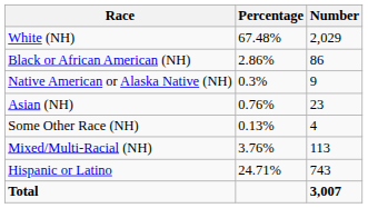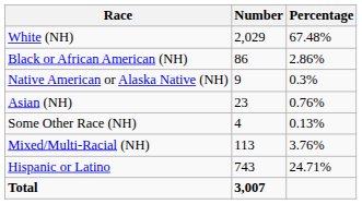 <table class="wikitable">
 <tr>
 <th>Race</th>
+<th>Number</th>
 <th>Percentage</th>
-<th>Number</th>
 </tr>
 <tr>
 <td><a href='#'>White</a> (NH)</td>
+<td>2,029</td>
 <td>67.48%</td>
-<td>2,029</td>
 </tr>
 <tr>
 <td><a href='#'>Black or African American</a> (NH)</td>
+<td>86</td>
 <td>2.86%</td>
-<td>86</td>
 </tr>
 <tr>
 <td><a href='#'>Native American</a> or <a href='#'>Alaska Native</a> (NH)</td>
+<td>9</td>
 <td>0.3%</td>
-<td>9</td>
 </tr>
 <tr>
 <td><a href='#'>Asian</a> (NH)</td>
+<td>23</td>
 <td>0.76%</td>
-<td>23</td>
 </tr>
 <tr>
 <td>Some Other Race (NH)</td>
+<td>4</td>
 <td>0.13%</td>
-<td>4</td>
 </tr>
 <tr>
 <td><a href='#'>Mixed/Multi-Racial</a> (NH)</td>
+<td>113</td>
 <td>3.76%</td>
-<td>113</td>
 </tr>
 <tr>
 <td><a href='#'>Hispanic or Latino</a></td>
+<td>743</td>
 <td>24.71%</td>
-<td>743</td>
 </tr>
 <tr>
 <td><strong>Total</strong></td>
+<td><strong>3,007</strong></td>
 <td></td>
-<td><strong>3,007</strong></td>
 </tr>
 </table>
